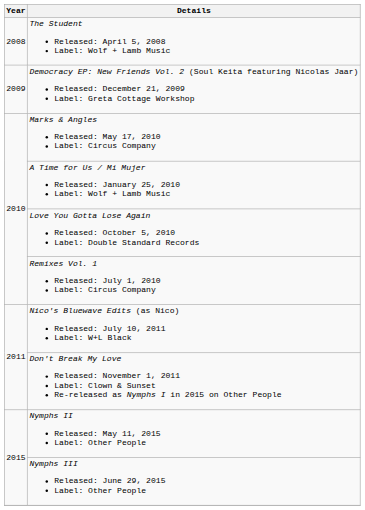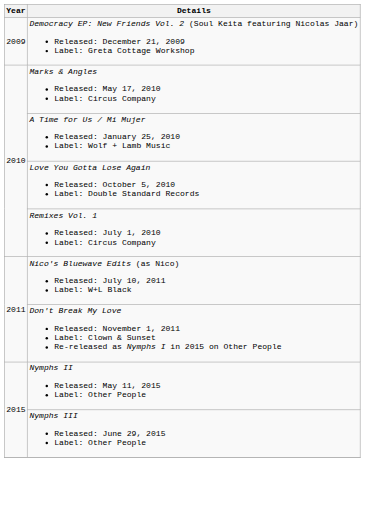 <table class="wikitable">
 <tr>
 <th>Year</th>
 <th>Details</th>
-</tr>
-<tr>
-<td>2008</td>
-<td><em>The Student</em><br><ul><li>Released: April 5, 2008</li><li>Label: Wolf + Lamb Music</li></ul></td>
 </tr>
 <tr>
 <td>2009</td>
 <td><em>Democracy EP: New Friends Vol. 2</em> (Soul Keita featuring Nicolas Jaar)<br><ul><li>Released: December 21, 2009</li><li>Label: Greta Cottage Workshop</li></ul></td>
 </tr>
 <tr>
 <td rowspan="4" align="center">2010</td>
 <td><em>Marks & Angles</em><br><ul><li>Released: May 17, 2010</li><li>Label: Circus Company</li></ul></td>
 </tr>
 <tr>
 <td><em>A Time for Us / Mi Mujer</em><br><ul><li>Released: January 25, 2010</li><li>Label: Wolf + Lamb Music</li></ul></td>
 </tr>
 <tr>
 <td><em>Love You Gotta Lose Again</em><br><ul><li>Released: October 5, 2010</li><li>Label: Double Standard Records</li></ul></td>
 </tr>
 <tr>
 <td><em>Remixes Vol. 1</em><br><ul><li>Released: July 1, 2010</li><li>Label: Circus Company</li></ul></td>
 </tr>
 <tr>
 <td rowspan="2" align="center">2011</td>
 <td><em>Nico's Bluewave Edits</em> (as Nico)<br><ul><li>Released: July 10, 2011</li><li>Label: W+L Black</li></ul></td>
 </tr>
 <tr>
 <td><em>Don't Break My Love</em><br><ul><li>Released: November 1, 2011</li><li>Label: Clown & Sunset</li><li>Re-released as <em>Nymphs I</em> in 2015 on Other People</li></ul></td>
 </tr>
 <tr>
 <td rowspan="2" align="center">2015</td>
 <td><em>Nymphs II</em><br><ul><li>Released: May 11, 2015</li><li>Label: Other People</li></ul></td>
 </tr>
 <tr>
 <td><em>Nymphs III</em><br><ul><li>Released: June 29, 2015</li><li>Label: Other People</li></ul></td>
 </tr>
 <tr>
 </tr>
 </table>
